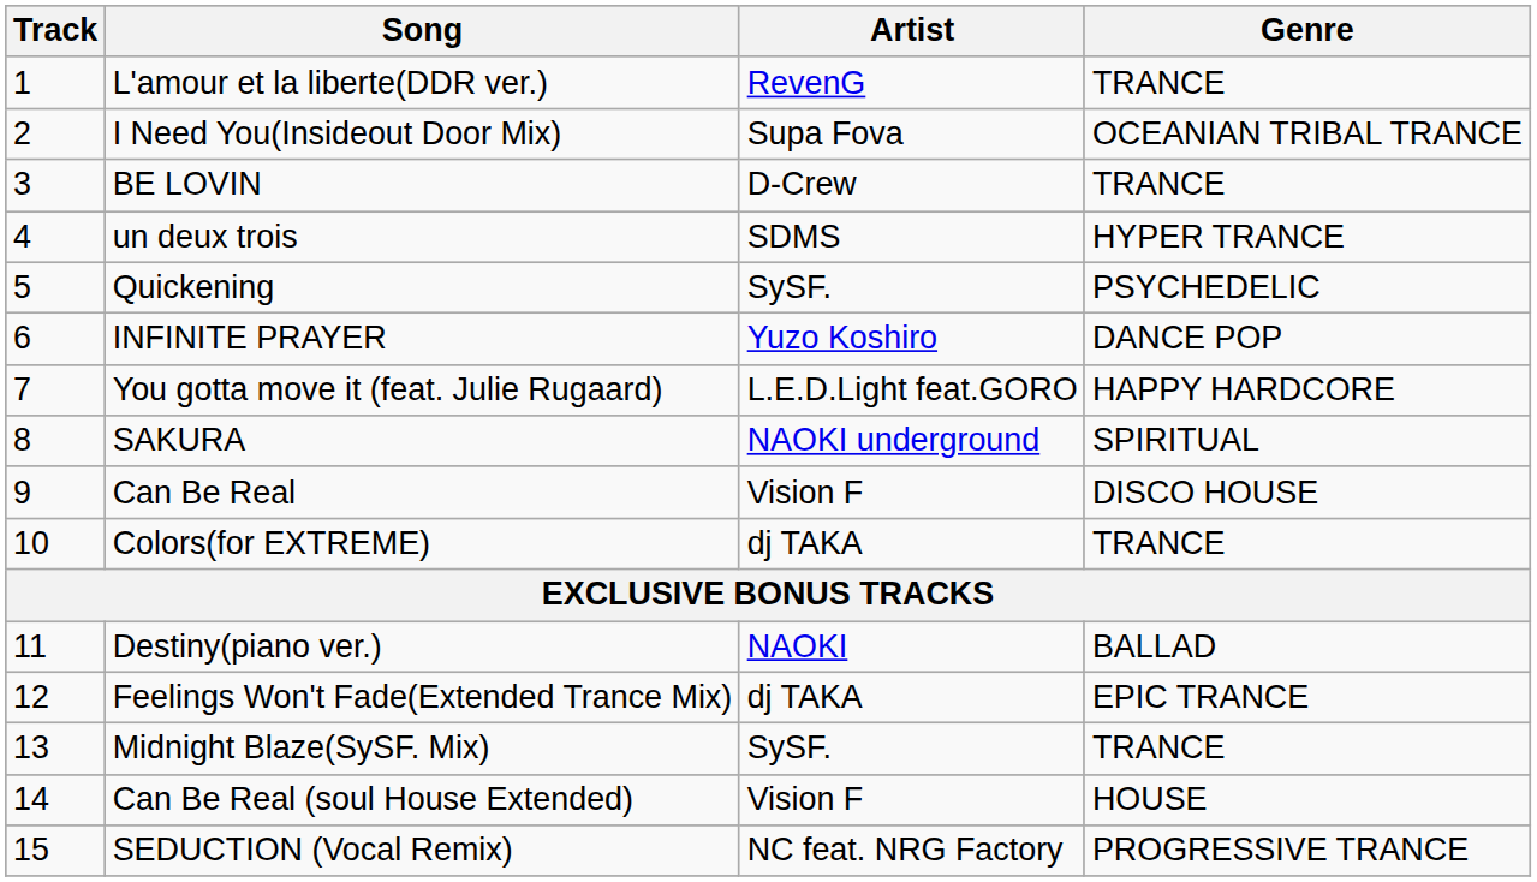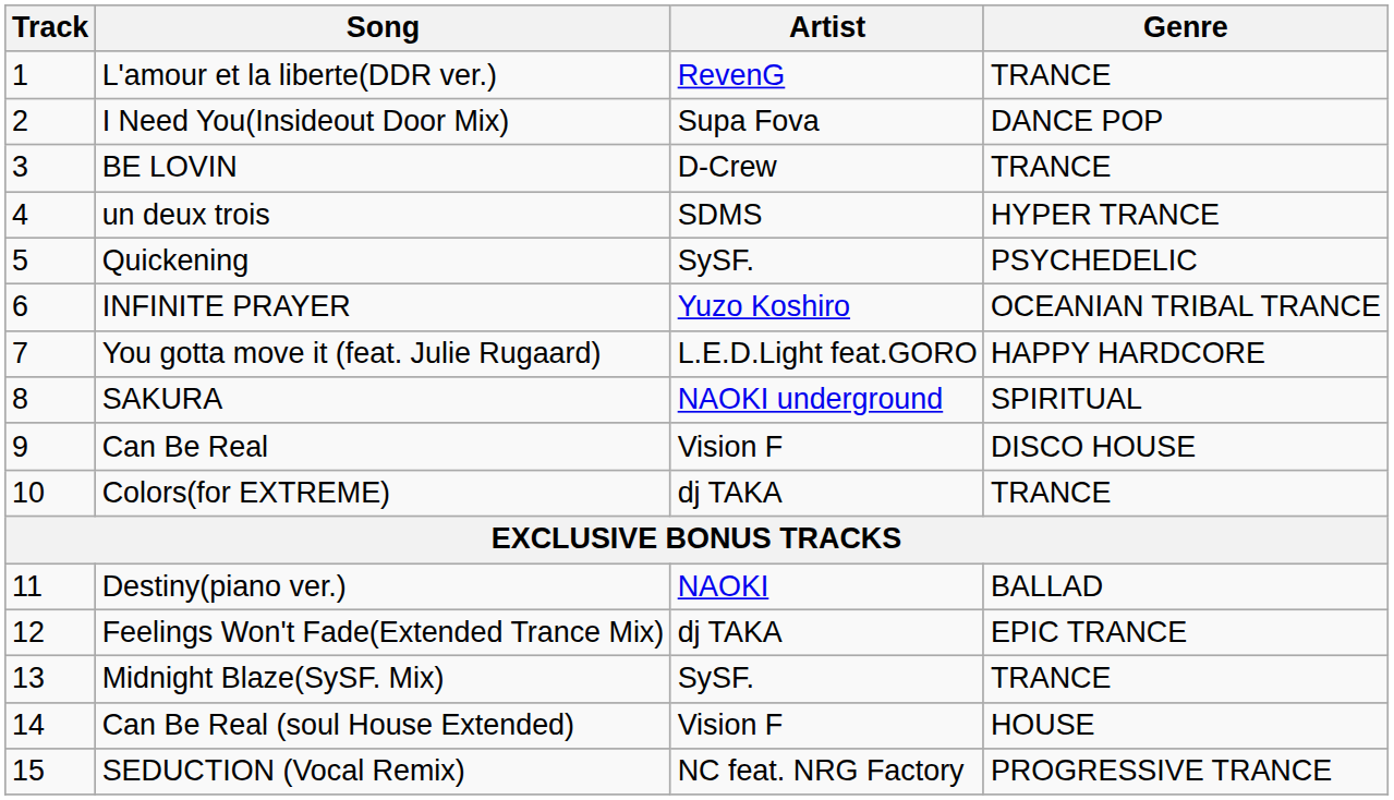 <table class="wikitable">
 <tr>
 <th>Track</th>
 <th>Song</th>
 <th>Artist</th>
 <th>Genre</th>
 </tr>
 <tr>
 <td>1</td>
 <td>L'amour et la liberte(DDR ver.)</td>
 <td><a href='#'>RevenG</a></td>
 <td>TRANCE</td>
 </tr>
 <tr>
 <td>2</td>
 <td>I Need You(Insideout Door Mix)</td>
 <td>Supa Fova</td>
-<td>OCEANIAN TRIBAL TRANCE</td>
+<td>DANCE POP</td>
 </tr>
 <tr>
 <td>3</td>
 <td>BE LOVIN</td>
 <td>D-Crew</td>
 <td>TRANCE</td>
 </tr>
 <tr>
 <td>4</td>
 <td>un deux trois</td>
 <td>SDMS</td>
 <td>HYPER TRANCE</td>
 </tr>
 <tr>
 <td>5</td>
 <td>Quickening</td>
 <td>SySF.</td>
 <td>PSYCHEDELIC</td>
 </tr>
 <tr>
 <td>6</td>
 <td>INFINITE PRAYER</td>
 <td><a href='#'>Yuzo Koshiro</a></td>
-<td>DANCE POP</td>
+<td>OCEANIAN TRIBAL TRANCE</td>
 </tr>
 <tr>
 <td>7</td>
 <td>You gotta move it (feat. Julie Rugaard)</td>
 <td>L.E.D.Light feat.GORO</td>
 <td>HAPPY HARDCORE</td>
 </tr>
 <tr>
 <td>8</td>
 <td>SAKURA</td>
 <td><a href='#'>NAOKI underground</a></td>
 <td>SPIRITUAL</td>
 </tr>
 <tr>
 <td>9</td>
 <td>Can Be Real</td>
 <td>Vision F</td>
 <td>DISCO HOUSE</td>
 </tr>
 <tr>
 <td>10</td>
 <td>Colors(for EXTREME)</td>
 <td>dj TAKA</td>
 <td>TRANCE</td>
 </tr>
 <tr>
 <th colspan="4">EXCLUSIVE BONUS TRACKS</th>
 </tr>
 <tr>
 <td>11</td>
 <td>Destiny(piano ver.)</td>
 <td><a href='#'>NAOKI</a></td>
 <td>BALLAD</td>
 </tr>
 <tr>
 <td>12</td>
 <td>Feelings Won't Fade(Extended Trance Mix)</td>
 <td>dj TAKA</td>
 <td>EPIC TRANCE</td>
 </tr>
 <tr>
 <td>13</td>
 <td>Midnight Blaze(SySF. Mix)</td>
 <td>SySF.</td>
 <td>TRANCE</td>
 </tr>
 <tr>
 <td>14</td>
 <td>Can Be Real (soul House Extended)</td>
 <td>Vision F</td>
 <td>HOUSE</td>
 </tr>
 <tr>
 <td>15</td>
 <td>SEDUCTION (Vocal Remix)</td>
 <td>NC feat. NRG Factory</td>
 <td>PROGRESSIVE TRANCE</td>
 </tr>
 </table>
